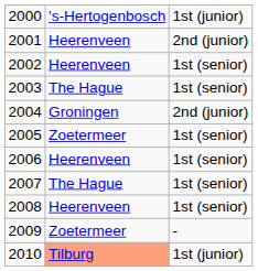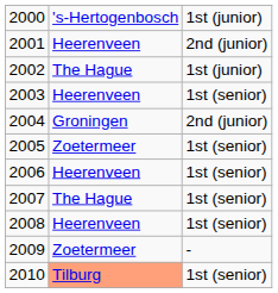 <table class="wikitable">
 <tr>
 <td>2000</td>
 <td><a href='#'>'s-Hertogenbosch</a></td>
 <td>1st (junior)</td>
 </tr>
 <tr>
 <td>2001</td>
 <td><a href='#'>Heerenveen</a></td>
 <td>2nd (junior)</td>
 </tr>
 <tr>
 <td>2002</td>
-<td><a href='#'>Heerenveen</a></td>
-<td>1st (senior)</td>
+<td><a href='#'>The Hague</a></td>
+<td>1st (junior)</td>
 </tr>
 <tr>
 <td>2003</td>
-<td><a href='#'>The Hague</a></td>
+<td><a href='#'>Heerenveen</a></td>
 <td>1st (senior)</td>
 </tr>
 <tr>
 <td>2004</td>
 <td><a href='#'>Groningen</a></td>
 <td>2nd (junior)</td>
 </tr>
 <tr>
 <td>2005</td>
 <td><a href='#'>Zoetermeer</a></td>
 <td>1st (senior)</td>
 </tr>
 <tr>
 <td>2006</td>
 <td><a href='#'>Heerenveen</a></td>
 <td>1st (senior)</td>
 </tr>
 <tr>
 <td>2007</td>
 <td><a href='#'>The Hague</a></td>
 <td>1st (senior)</td>
 </tr>
 <tr>
 <td>2008</td>
 <td><a href='#'>Heerenveen</a></td>
 <td>1st (senior)</td>
 </tr>
 <tr>
 <td>2009</td>
 <td><a href='#'>Zoetermeer</a></td>
 <td>-</td>
 </tr>
 <tr>
 <td>2010</td>
 <td style="background: lightsalmon;"><a href='#'>Tilburg</a></td>
-<td>1st (junior)</td>
+<td>1st (senior)</td>
 </tr>
 </table>
